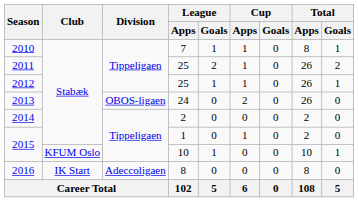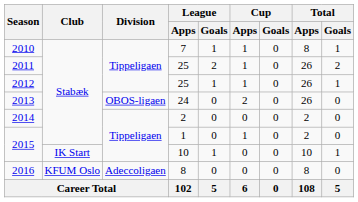 <table class="wikitable" style="text-align: center;">
 <tr>
 <th rowspan="2">Season</th>
 <th rowspan="2">Club</th>
 <th rowspan="2">Division</th>
 <th colspan="2">League</th>
 <th colspan="2">Cup</th>
 <th colspan="2">Total</th>
 </tr>
 <tr>
 <th>Apps</th>
 <th>Goals</th>
 <th>Apps</th>
 <th>Goals</th>
 <th>Apps</th>
 <th>Goals</th>
 </tr>
 <tr>
 <td><a href='#'>2010</a></td>
 <td rowspan="6" valign="center"><a href='#'>Stabæk</a></td>
 <td rowspan="3" valign="center"><a href='#'>Tippeligaen</a></td>
 <td>7</td>
 <td>1</td>
 <td>1</td>
 <td>0</td>
 <td>8</td>
 <td>1</td>
 </tr>
 <tr>
 <td><a href='#'>2011</a></td>
 <td>25</td>
 <td>2</td>
 <td>1</td>
 <td>0</td>
 <td>26</td>
 <td>2</td>
 </tr>
 <tr>
 <td><a href='#'>2012</a></td>
 <td>25</td>
 <td>1</td>
 <td>1</td>
 <td>0</td>
 <td>26</td>
 <td>1</td>
 </tr>
 <tr>
 <td><a href='#'>2013</a></td>
 <td rowspan="1" valign="center"><a href='#'>OBOS-ligaen</a></td>
 <td>24</td>
 <td>0</td>
 <td>2</td>
 <td>0</td>
 <td>26</td>
 <td>0</td>
 </tr>
 <tr>
 <td><a href='#'>2014</a></td>
 <td rowspan="3" valign="center"><a href='#'>Tippeligaen</a></td>
 <td>2</td>
 <td>0</td>
 <td>0</td>
 <td>0</td>
 <td>2</td>
 <td>0</td>
 </tr>
 <tr>
 <td rowspan="2" valign="center"><a href='#'>2015</a></td>
 <td>1</td>
 <td>0</td>
 <td>1</td>
 <td>0</td>
 <td>2</td>
 <td>0</td>
 </tr>
 <tr>
-<td rowspan="1" valign="center"><a href='#'>KFUM Oslo</a></td>
+<td><a href='#'>IK Start</a></td>
 <td>10</td>
 <td>1</td>
 <td>0</td>
 <td>0</td>
 <td>10</td>
 <td>1</td>
 </tr>
 <tr>
 <td><a href='#'>2016</a></td>
-<td><a href='#'>IK Start</a></td>
+<td rowspan="1" valign="center"><a href='#'>KFUM Oslo</a></td>
 <td rowspan="1" valign="center"><a href='#'>Adeccoligaen</a></td>
 <td>8</td>
 <td>0</td>
 <td>0</td>
 <td>0</td>
 <td>8</td>
 <td>0</td>
 </tr>
 <tr>
 <th colspan="3">Career Total</th>
 <th>102</th>
 <th>5</th>
 <th>6</th>
 <th>0</th>
 <th>108</th>
 <th>5</th>
 </tr>
 </table>
